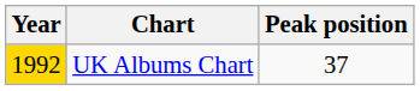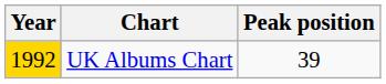 <table class="wikitable">
 <tr>
 <th>Year</th>
 <th>Chart</th>
 <th>Peak position</th>
 </tr>
 <tr>
 <td style="background: gold;">1992</td>
 <td><a href='#'>UK Albums Chart</a></td>
-<td align="center">37</td>
+<td align="center">39</td>
 </tr>
 </table>
